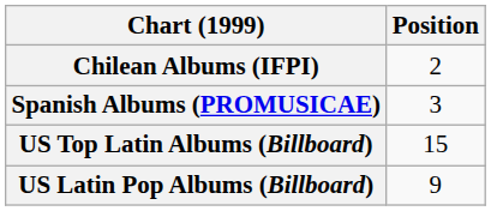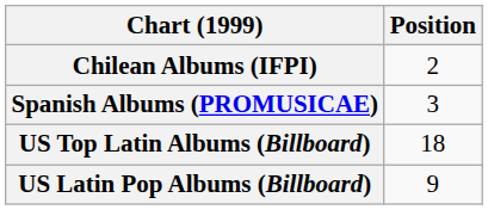 <table class="wikitable plainrowheaders sortable" style="text-align:center;">
 <tr>
 <th scope="col">Chart (1999)</th>
 <th scope="col">Position</th>
 </tr>
 <tr>
 <th scope="row">Chilean Albums (IFPI)</th>
 <td style="text-align:center;">2</td>
 </tr>
 <tr>
 <th scope="row">Spanish Albums (<a href='#'>PROMUSICAE</a>)</th>
 <td style="text-align:center;">3</td>
 </tr>
 <tr>
 <th scope="row">US Top Latin Albums (<em>Billboard</em>)</th>
-<td>15</td>
+<td>18</td>
 </tr>
 <tr>
 <th scope="row">US Latin Pop Albums (<em>Billboard</em>)</th>
 <td>9</td>
 </tr>
 </table>
